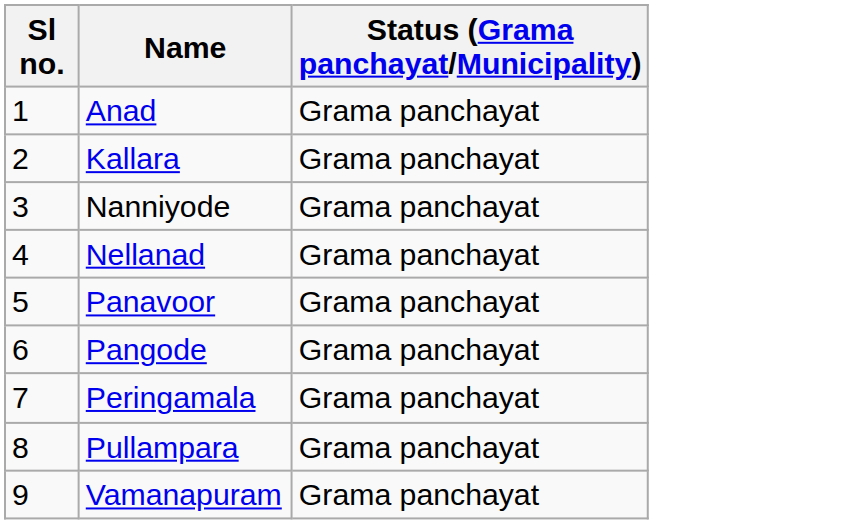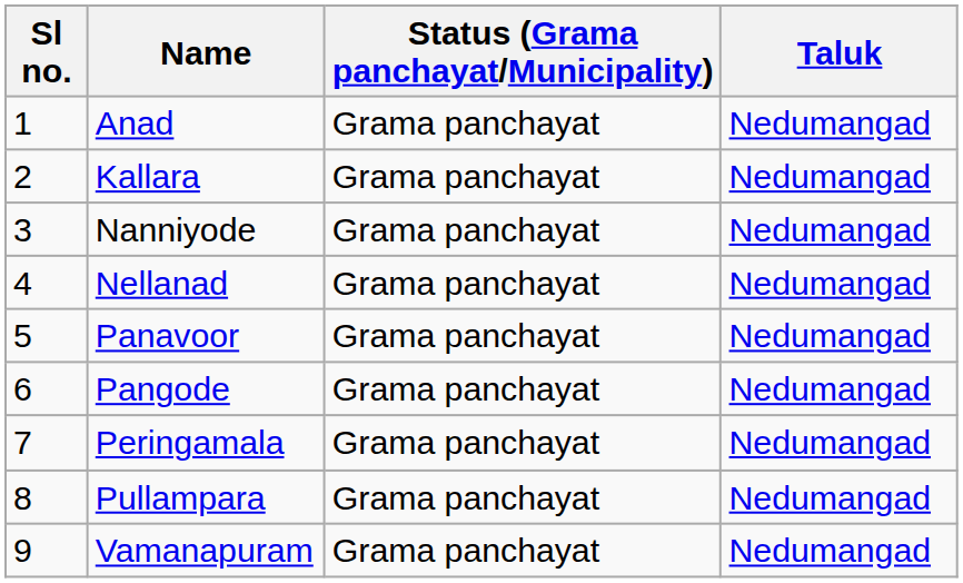 <table class="wikitable sortable" style="font-size: 95%;">
 <tr>
 <th width="30px">Sl no.</th>
 <th width="100px">Name</th>
 <th width="130px">Status (<a href='#'>Grama panchayat</a>/<a href='#'>Municipality</a>)</th>
+<th width="100px"><a href='#'>Taluk</a></th>
 </tr>
 <tr>
 <td>1</td>
 <td><a href='#'>Anad</a></td>
 <td>Grama panchayat</td>
+<td><a href='#'>Nedumangad</a></td>
 </tr>
 <tr>
 <td>2</td>
 <td><a href='#'>Kallara</a></td>
 <td>Grama panchayat</td>
+<td><a href='#'>Nedumangad</a></td>
 </tr>
 <tr>
 <td>3</td>
 <td>Nanniyode</td>
 <td>Grama panchayat</td>
+<td><a href='#'>Nedumangad</a></td>
 </tr>
 <tr>
 <td>4</td>
 <td><a href='#'>Nellanad</a></td>
 <td>Grama panchayat</td>
+<td><a href='#'>Nedumangad</a></td>
 </tr>
 <tr>
 <td>5</td>
 <td><a href='#'>Panavoor</a></td>
 <td>Grama panchayat</td>
+<td><a href='#'>Nedumangad</a></td>
 </tr>
 <tr>
 <td>6</td>
 <td><a href='#'>Pangode</a></td>
 <td>Grama panchayat</td>
+<td><a href='#'>Nedumangad</a></td>
 </tr>
 <tr>
 <td>7</td>
 <td><a href='#'>Peringamala</a></td>
 <td>Grama panchayat</td>
+<td><a href='#'>Nedumangad</a></td>
 </tr>
 <tr>
 <td>8</td>
 <td><a href='#'>Pullampara</a></td>
 <td>Grama panchayat</td>
+<td><a href='#'>Nedumangad</a></td>
 </tr>
 <tr>
 <td>9</td>
 <td><a href='#'>Vamanapuram</a></td>
 <td>Grama panchayat</td>
+<td><a href='#'>Nedumangad</a></td>
 </tr>
 </table>
